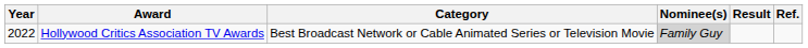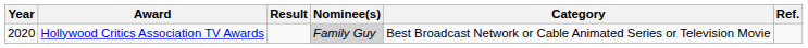 <table class="wikitable">
 <tr>
 <th>Year</th>
 <th>Award</th>
+<th>Result</th>
+<th>Nominee(s)</th>
 <th>Category</th>
-<th>Nominee(s)</th>
-<th>Result</th>
 <th>Ref.</th>
 </tr>
 <tr>
-<td>2022</td>
+<td>2020</td>
 <td><a href='#'>Hollywood Critics Association TV Awards</a></td>
+<td></td>
+<td style="background: lightgrey;"><em>Family Guy</em></td>
 <td>Best Broadcast Network or Cable Animated Series or Television Movie</td>
-<td style="background: lightgrey;"><em>Family Guy</em></td>
-<td></td>
 <td style="text-align:center;"></td>
 </tr>
 </table>
